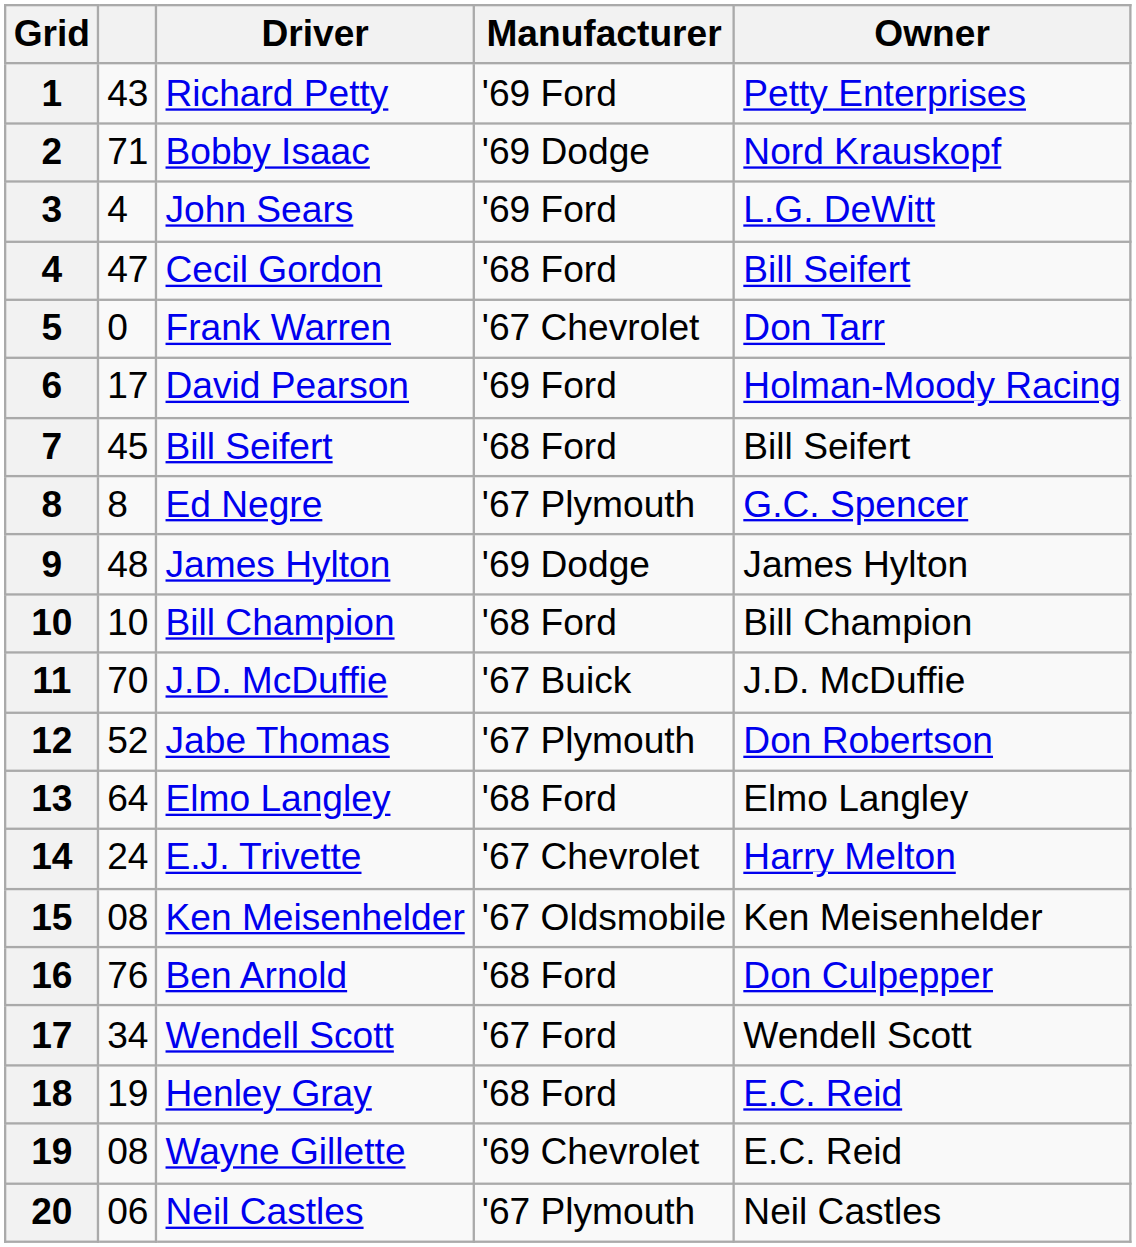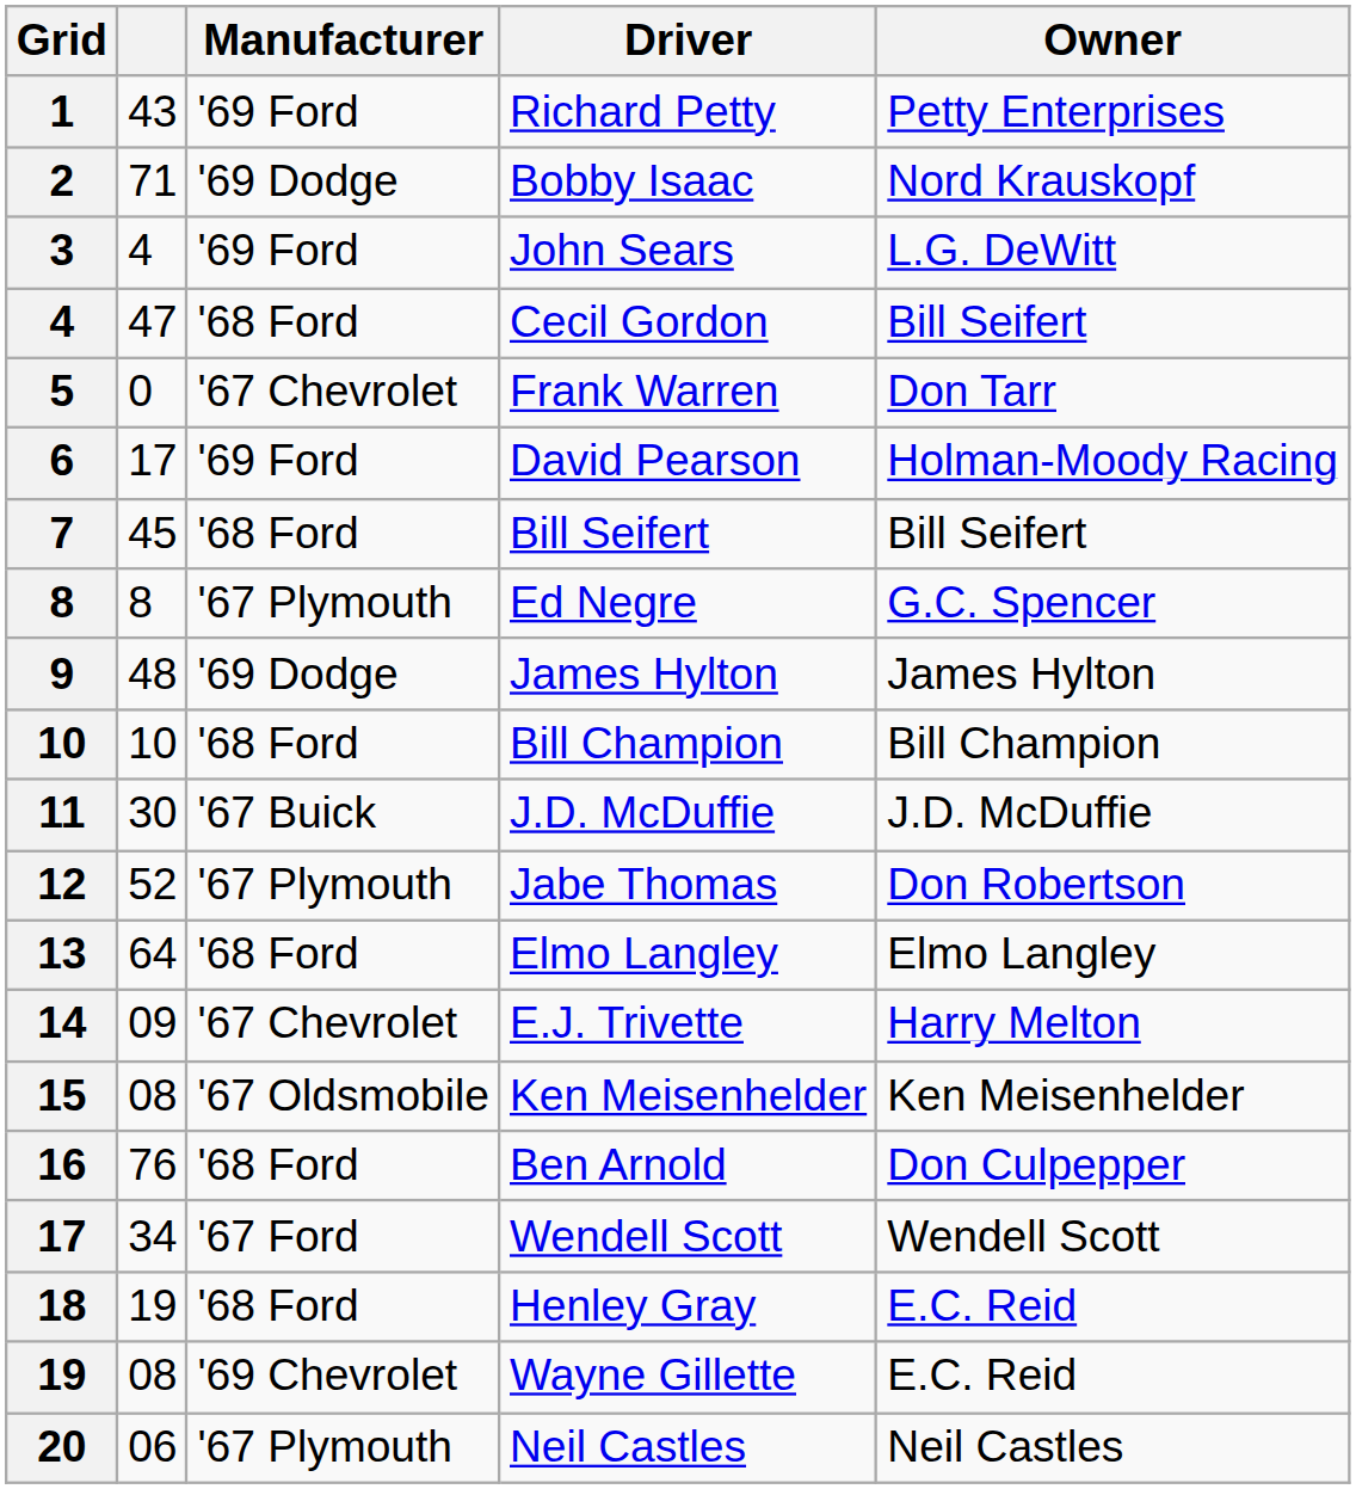 <table class="wikitable">
 <tr>
 <th>Grid</th>
 <th></th>
+<th>Manufacturer</th>
 <th>Driver</th>
-<th>Manufacturer</th>
 <th>Owner</th>
 </tr>
 <tr>
 <th>1</th>
 <td>43</td>
+<td>'69 Ford</td>
 <td><a href='#'>Richard Petty</a></td>
-<td>'69 Ford</td>
 <td><a href='#'>Petty Enterprises</a></td>
 </tr>
 <tr>
 <th>2</th>
 <td>71</td>
+<td>'69 Dodge</td>
 <td><a href='#'>Bobby Isaac</a></td>
-<td>'69 Dodge</td>
 <td><a href='#'>Nord Krauskopf</a></td>
 </tr>
 <tr>
 <th>3</th>
 <td>4</td>
+<td>'69 Ford</td>
 <td><a href='#'>John Sears</a></td>
-<td>'69 Ford</td>
 <td><a href='#'>L.G. DeWitt</a></td>
 </tr>
 <tr>
 <th>4</th>
 <td>47</td>
+<td>'68 Ford</td>
 <td><a href='#'>Cecil Gordon</a></td>
-<td>'68 Ford</td>
 <td><a href='#'>Bill Seifert</a></td>
 </tr>
 <tr>
 <th>5</th>
 <td>0</td>
+<td>'67 Chevrolet</td>
 <td><a href='#'>Frank Warren</a></td>
-<td>'67 Chevrolet</td>
 <td><a href='#'>Don Tarr</a></td>
 </tr>
 <tr>
 <th>6</th>
 <td>17</td>
+<td>'69 Ford</td>
 <td><a href='#'>David Pearson</a></td>
-<td>'69 Ford</td>
 <td><a href='#'>Holman-Moody Racing</a></td>
 </tr>
 <tr>
 <th>7</th>
 <td>45</td>
+<td>'68 Ford</td>
 <td><a href='#'>Bill Seifert</a></td>
-<td>'68 Ford</td>
 <td>Bill Seifert</td>
 </tr>
 <tr>
 <th>8</th>
 <td>8</td>
+<td>'67 Plymouth</td>
 <td><a href='#'>Ed Negre</a></td>
-<td>'67 Plymouth</td>
 <td><a href='#'>G.C. Spencer</a></td>
 </tr>
 <tr>
 <th>9</th>
 <td>48</td>
+<td>'69 Dodge</td>
 <td><a href='#'>James Hylton</a></td>
-<td>'69 Dodge</td>
 <td>James Hylton</td>
 </tr>
 <tr>
 <th>10</th>
 <td>10</td>
+<td>'68 Ford</td>
 <td><a href='#'>Bill Champion</a></td>
-<td>'68 Ford</td>
 <td>Bill Champion</td>
 </tr>
 <tr>
 <th>11</th>
-<td>70</td>
+<td>30</td>
+<td>'67 Buick</td>
 <td><a href='#'>J.D. McDuffie</a></td>
-<td>'67 Buick</td>
 <td>J.D. McDuffie</td>
 </tr>
 <tr>
 <th>12</th>
 <td>52</td>
+<td>'67 Plymouth</td>
 <td><a href='#'>Jabe Thomas</a></td>
-<td>'67 Plymouth</td>
 <td><a href='#'>Don Robertson</a></td>
 </tr>
 <tr>
 <th>13</th>
 <td>64</td>
+<td>'68 Ford</td>
 <td><a href='#'>Elmo Langley</a></td>
-<td>'68 Ford</td>
 <td>Elmo Langley</td>
 </tr>
 <tr>
 <th>14</th>
-<td>24</td>
+<td>09</td>
+<td>'67 Chevrolet</td>
 <td><a href='#'>E.J. Trivette</a></td>
-<td>'67 Chevrolet</td>
 <td><a href='#'>Harry Melton</a></td>
 </tr>
 <tr>
 <th>15</th>
 <td>08</td>
+<td>'67 Oldsmobile</td>
 <td><a href='#'>Ken Meisenhelder</a></td>
-<td>'67 Oldsmobile</td>
 <td>Ken Meisenhelder</td>
 </tr>
 <tr>
 <th>16</th>
 <td>76</td>
+<td>'68 Ford</td>
 <td><a href='#'>Ben Arnold</a></td>
-<td>'68 Ford</td>
 <td><a href='#'>Don Culpepper</a></td>
 </tr>
 <tr>
 <th>17</th>
 <td>34</td>
+<td>'67 Ford</td>
 <td><a href='#'>Wendell Scott</a></td>
-<td>'67 Ford</td>
 <td>Wendell Scott</td>
 </tr>
 <tr>
 <th>18</th>
 <td>19</td>
+<td>'68 Ford</td>
 <td><a href='#'>Henley Gray</a></td>
-<td>'68 Ford</td>
 <td><a href='#'>E.C. Reid</a></td>
 </tr>
 <tr>
 <th>19</th>
 <td>08</td>
+<td>'69 Chevrolet</td>
 <td><a href='#'>Wayne Gillette</a></td>
-<td>'69 Chevrolet</td>
 <td>E.C. Reid</td>
 </tr>
 <tr>
 <th>20</th>
 <td>06</td>
+<td>'67 Plymouth</td>
 <td><a href='#'>Neil Castles</a></td>
-<td>'67 Plymouth</td>
 <td>Neil Castles</td>
 </tr>
 </table>
